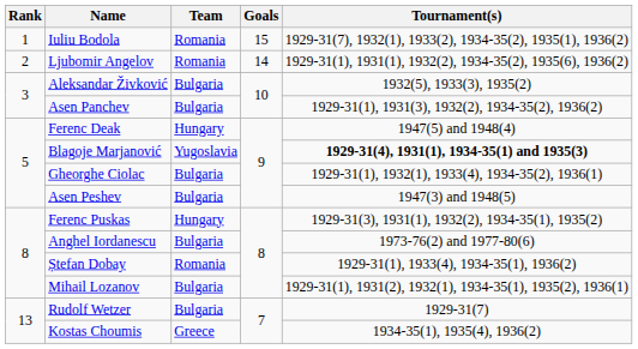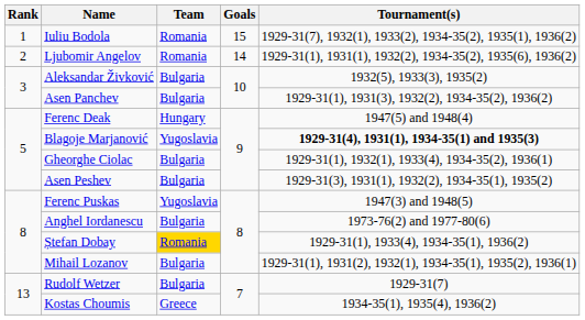 <table class="wikitable" style="text-align: center;">
 <tr>
 <th>Rank</th>
 <th>Name</th>
 <th>Team</th>
 <th>Goals</th>
 <th>Tournament(s)</th>
 </tr>
 <tr>
 <td>1</td>
 <td align="left"> <a href='#'>Iuliu Bodola</a></td>
 <td align="left"><a href='#'>Romania</a></td>
 <td>15</td>
 <td>1929-31(7), 1932(1), 1933(2), 1934-35(2), 1935(1), 1936(2)</td>
 </tr>
 <tr>
 <td>2</td>
 <td align="left"> <a href='#'>Ljubomir Angelov</a></td>
 <td align="left"><a href='#'>Romania</a></td>
 <td>14</td>
 <td>1929-31(1), 1931(1), 1932(2), 1934-35(2), 1935(6), 1936(2)</td>
 </tr>
 <tr>
 <td rowspan="2">3</td>
 <td align="left"> <a href='#'>Aleksandar Živković</a></td>
 <td align="left"><a href='#'>Bulgaria</a></td>
 <td rowspan="2">10</td>
 <td>1932(5), 1933(3), 1935(2)</td>
 </tr>
 <tr>
 <td align="left"> <a href='#'>Asen Panchev</a></td>
 <td align="left"><a href='#'>Bulgaria</a></td>
 <td>1929-31(1), 1931(3), 1932(2), 1934-35(2), 1936(2)</td>
 </tr>
 <tr>
 <td rowspan="4">5</td>
 <td align="left"> <a href='#'>Ferenc Deak</a></td>
 <td align="left"><a href='#'>Hungary</a></td>
 <td rowspan="4">9</td>
 <td>1947(5) and 1948(4)</td>
 </tr>
 <tr>
 <td align="left"> <a href='#'>Blagoje Marjanović</a></td>
 <td align="left"><a href='#'>Yugoslavia</a></td>
 <td><strong>1929-31(4), 1931(1), 1934-35(1) and 1935(3)</strong></td>
 </tr>
 <tr>
 <td align="left"> <a href='#'>Gheorghe Ciolac</a></td>
 <td align="left"><a href='#'>Bulgaria</a></td>
 <td>1929-31(1), 1932(1), 1933(4), 1934-35(2), 1936(1)</td>
 </tr>
 <tr>
 <td align="left"> <a href='#'>Asen Peshev</a></td>
 <td align="left"><a href='#'>Bulgaria</a></td>
-<td>1947(3) and 1948(5)</td>
+<td>1929-31(3), 1931(1), 1932(2), 1934-35(1), 1935(2)</td>
 </tr>
 <tr>
 <td rowspan="4">8</td>
 <td align="left"> <a href='#'>Ferenc Puskas</a></td>
-<td align="left"><a href='#'>Hungary</a></td>
+<td align="left"><a href='#'>Yugoslavia</a></td>
 <td rowspan="4">8</td>
-<td>1929-31(3), 1931(1), 1932(2), 1934-35(1), 1935(2)</td>
+<td>1947(3) and 1948(5)</td>
 </tr>
 <tr>
 <td align="left"> <a href='#'>Anghel Iordanescu</a></td>
 <td align="left"><a href='#'>Bulgaria</a></td>
 <td>1973-76(2) and 1977-80(6)</td>
 </tr>
 <tr>
 <td align="left"> <a href='#'>Ștefan Dobay</a></td>
-<td align="left"><a href='#'>Romania</a></td>
+<td align="left" style="background: gold;"><a href='#'>Romania</a></td>
 <td>1929-31(1), 1933(4), 1934-35(1), 1936(2)</td>
 </tr>
 <tr>
 <td align="left"> <a href='#'>Mihail Lozanov</a></td>
 <td align="left"><a href='#'>Bulgaria</a></td>
 <td>1929-31(1), 1931(2), 1932(1), 1934-35(1), 1935(2), 1936(1)</td>
 </tr>
 <tr>
 <td rowspan="2">13</td>
 <td align="left"> <a href='#'>Rudolf Wetzer</a></td>
 <td align="left"><a href='#'>Bulgaria</a></td>
 <td rowspan="2">7</td>
 <td>1929-31(7)</td>
 </tr>
 <tr>
 <td align="left"> <a href='#'>Kostas Choumis</a></td>
 <td align="left"><a href='#'>Greece</a></td>
 <td>1934-35(1), 1935(4), 1936(2)</td>
 </tr>
 </table>
